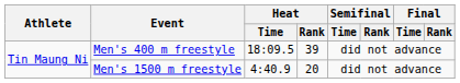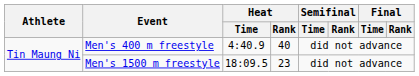 <table class=wikitable style="font-size:90%">
 <tr>
 <th rowspan="2">Athlete</th>
 <th rowspan="2">Event</th>
 <th colspan="2">Heat</th>
 <th colspan="2">Semifinal</th>
 <th colspan="2">Final</th>
 </tr>
 <tr style="font-size:95%">
 <th>Time</th>
 <th>Rank</th>
 <th>Time</th>
 <th>Rank</th>
 <th>Time</th>
 <th>Rank</th>
 </tr>
 <tr align=center>
 <td align=left rowspan=2><a href='#'>Tin Maung Ni</a></td>
 <td align=left><a href='#'>Men's 400 m freestyle</a></td>
-<td>18:09.5</td>
-<td>39</td>
+<td>4:40.9</td>
+<td>40</td>
 <td colspan=4>did not advance</td>
 </tr>
 <tr align=center>
 <td align=left><a href='#'>Men's 1500 m freestyle</a></td>
-<td>4:40.9</td>
-<td>20</td>
+<td>18:09.5</td>
+<td>23</td>
 <td colspan=4>did not advance</td>
 </tr>
 </table>
